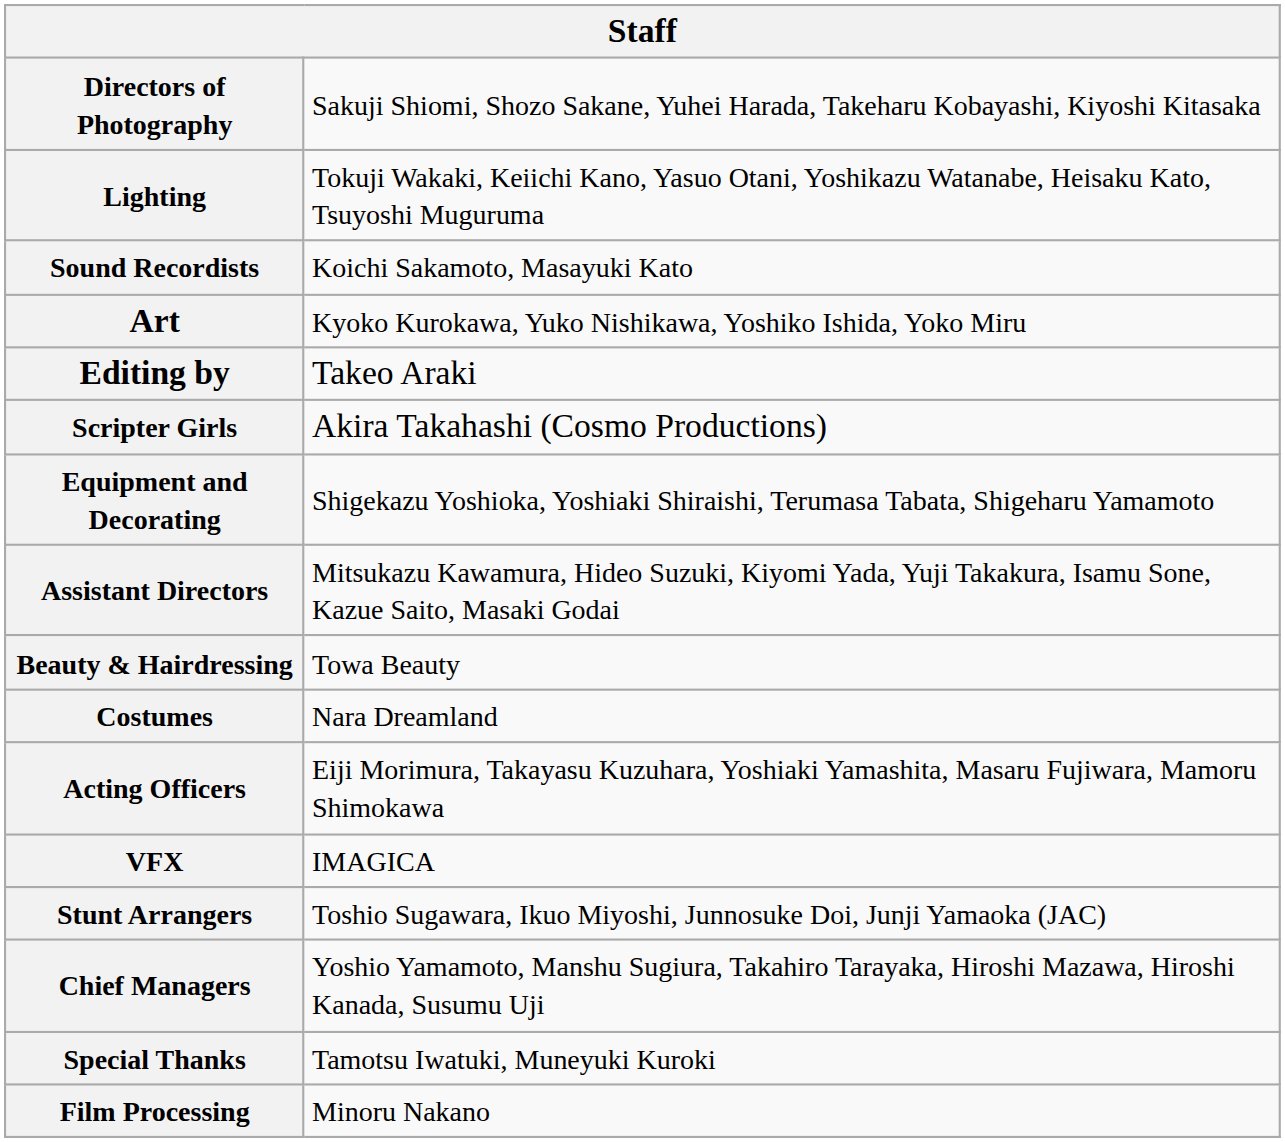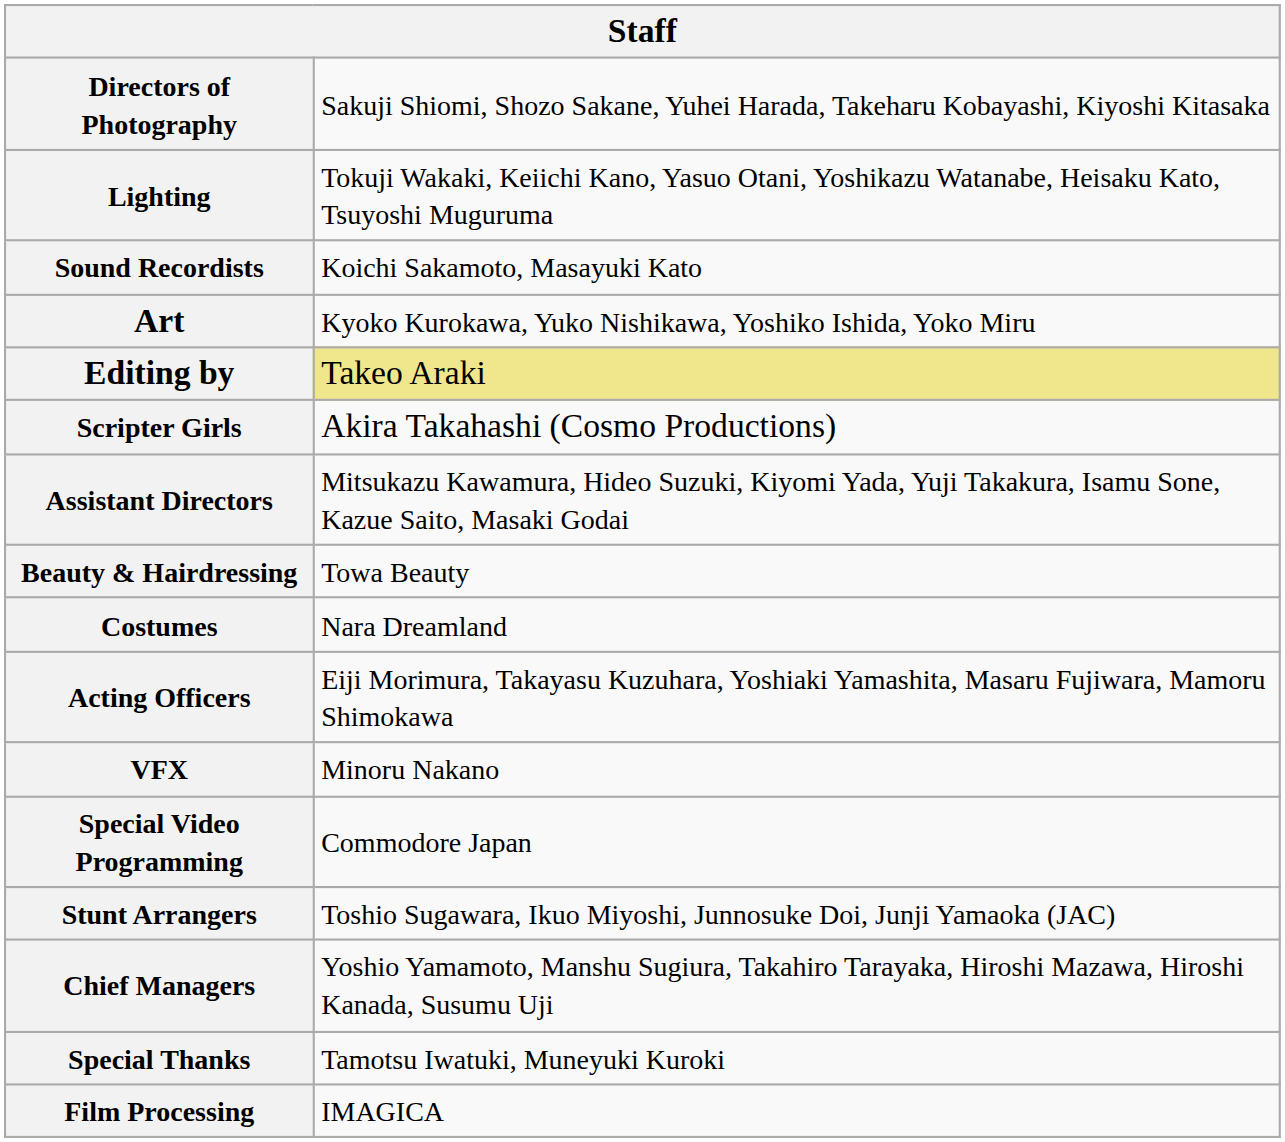 <table class="wikitable">
 <tr>
 <th colspan="2">Staff</th>
 </tr>
 <tr>
 <th><small>Directors of Photography</small></th>
 <td><small>Sakuji Shiomi, Shozo Sakane, Yuhei Harada, Takeharu Kobayashi, Kiyoshi Kitasaka</small></td>
 </tr>
 <tr>
 <th><small>Lighting</small></th>
 <td><small>Tokuji Wakaki, Keiichi Kano, Yasuo Otani, Yoshikazu Watanabe, Heisaku Kato, Tsuyoshi Muguruma</small></td>
 </tr>
 <tr>
 <th><small>Sound Recordists</small></th>
 <td><small>Koichi Sakamoto, Masayuki Kato</small></td>
 </tr>
 <tr>
 <th>Art</th>
 <td><small>Kyoko Kurokawa, Yuko Nishikawa, Yoshiko Ishida, Yoko Miru</small></td>
 </tr>
 <tr>
 <th>Editing by</th>
-<td>Takeo Araki</td>
+<td style="background: khaki;">Takeo Araki</td>
 </tr>
 <tr>
 <th><small>Scripter Girls</small></th>
 <td>Akira Takahashi (Cosmo Productions)</td>
-</tr>
-<tr>
-<th><small>Equipment and Decorating</small></th>
-<td><small>Shigekazu Yoshioka, Yoshiaki Shiraishi, Terumasa Tabata, Shigeharu Yamamoto</small></td>
 </tr>
 <tr>
 <th><small>Assistant Directors</small></th>
 <td><small>Mitsukazu Kawamura, Hideo Suzuki, Kiyomi Yada, Yuji Takakura, Isamu Sone, Kazue Saito, Masaki Godai</small></td>
 </tr>
 <tr>
 <th><small>Beauty & Hairdressing</small></th>
 <td><small>Towa Beauty</small></td>
 </tr>
 <tr>
 <th><small>Costumes</small></th>
 <td><small>Nara Dreamland</small></td>
 </tr>
 <tr>
 <th><small>Acting Officers</small></th>
 <td><small>Eiji Morimura, Takayasu Kuzuhara, Yoshiaki Yamashita, Masaru Fujiwara, Mamoru Shimokawa</small></td>
 </tr>
 <tr>
 <th><small>VFX</small></th>
-<td><small>IMAGICA</small></td>
+<td><small>Minoru Nakano</small></td>
+</tr>
+<tr>
+<th><small>Special Video Programming</small></th>
+<td><small>Commodore Japan</small></td>
 </tr>
 <tr>
 <th><small>Stunt Arrangers</small></th>
 <td><small>Toshio Sugawara, Ikuo Miyoshi, Junnosuke Doi, Junji Yamaoka (JAC)</small></td>
 </tr>
 <tr>
 <th><small>Chief Managers</small></th>
 <td><small>Yoshio Yamamoto, Manshu Sugiura, Takahiro Tarayaka, Hiroshi Mazawa, Hiroshi Kanada, Susumu Uji</small></td>
 </tr>
 <tr>
 <th><small>Special Thanks</small></th>
 <td><small>Tamotsu Iwatuki, Muneyuki Kuroki</small></td>
 </tr>
 <tr>
 <th><small>Film Processing</small></th>
-<td><small>Minoru Nakano</small></td>
+<td><small>IMAGICA</small></td>
 </tr>
 </table>
